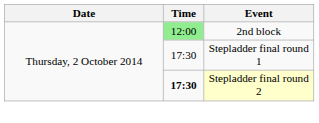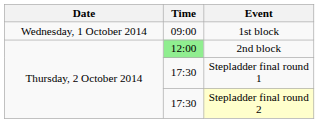 <table class = "wikitable" style="text-align:center;">
 <tr>
 <th width=220>Date</th>
 <th width=50>Time</th>
 <th width=150>Event</th>
+</tr>
+<tr>
+<td>Wednesday, 1 October 2014</td>
+<td>09:00</td>
+<td>1st block</td>
 </tr>
 <tr>
 <td rowspan=3>Thursday, 2 October 2014</td>
 <td style="background: lightgreen;">12:00</td>
 <td>2nd block</td>
 </tr>
 <tr>
 <td>17:30</td>
 <td>Stepladder final round 1</td>
 </tr>
 <tr>
-<td><strong>17:30</strong></td>
+<td>17:30</td>
 <td bgcolor=ffffcc>Stepladder final round 2</td>
 </tr>
 </table>
